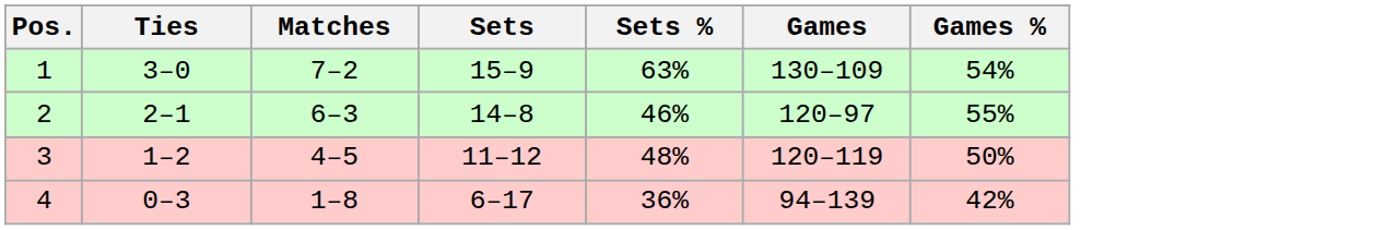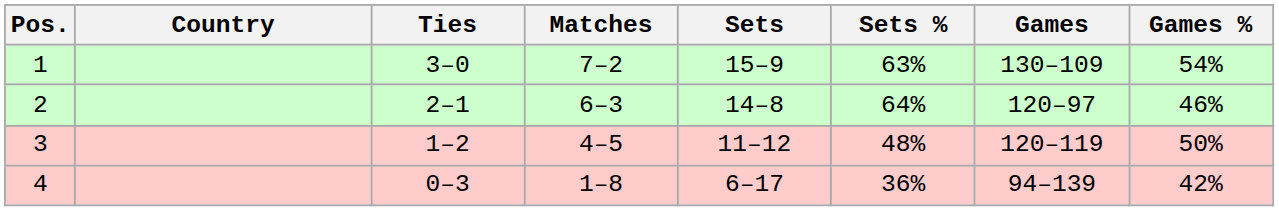 <table class="wikitable nowrap" style=text-align:center>
 <tr>
 <th>Pos.</th>
+<th width=150>Country</th>
 <th width=75>Ties</th>
 <th width=75>Matches</th>
 <th width=75>Sets</th>
 <th width=70>Sets %</th>
 <th width=75>Games</th>
 <th width=70>Games %</th>
 </tr>
 <tr bgcolor=ccffcc>
 <td>1</td>
+<td align=left></td>
 <td>3–0</td>
 <td>7–2</td>
 <td>15–9</td>
 <td>63%</td>
 <td>130–109</td>
 <td>54%</td>
 </tr>
 <tr bgcolor=ccffcc>
 <td>2</td>
+<td align=left></td>
 <td>2–1</td>
 <td>6–3</td>
 <td>14–8</td>
+<td>64%</td>
+<td>120–97</td>
 <td>46%</td>
-<td>120–97</td>
-<td>55%</td>
 </tr>
 <tr bgcolor=ffcccc>
 <td>3</td>
+<td align=left></td>
 <td>1–2</td>
 <td>4–5</td>
 <td>11–12</td>
 <td>48%</td>
 <td>120–119</td>
 <td>50%</td>
 </tr>
 <tr bgcolor=ffcccc>
 <td>4</td>
+<td align=left></td>
 <td>0–3</td>
 <td>1–8</td>
 <td>6–17</td>
 <td>36%</td>
 <td>94–139</td>
 <td>42%</td>
 </tr>
 </table>
